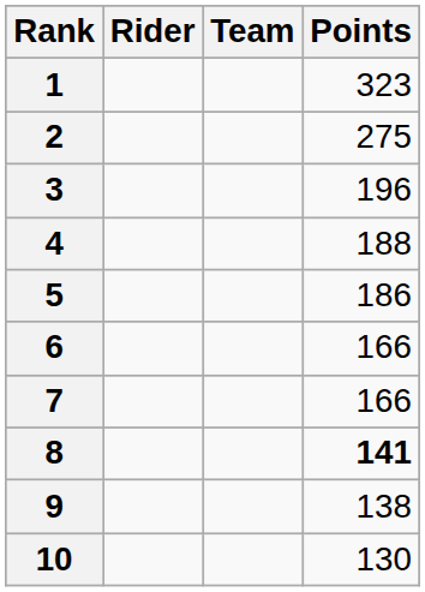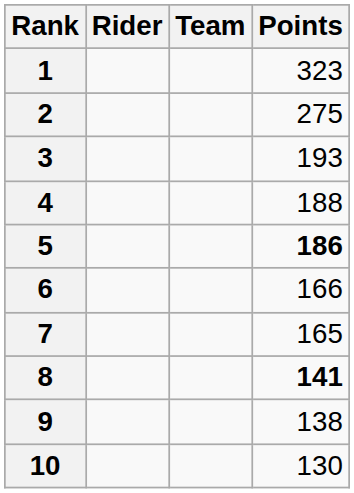 <table class="wikitable">
 <tr>
 <th scope="col">Rank</th>
 <th scope="col">Rider</th>
 <th scope="col">Team</th>
 <th scope="col">Points</th>
 </tr>
 <tr>
 <th scope="row">1</th>
 <td> </td>
 <td></td>
 <td style="text-align:right;">323</td>
 </tr>
 <tr>
 <th scope="row">2</th>
 <td></td>
 <td></td>
 <td style="text-align:right;">275</td>
 </tr>
 <tr>
 <th scope="row">3</th>
 <td></td>
 <td></td>
-<td style="text-align:right;">196</td>
+<td style="text-align:right;">193</td>
 </tr>
 <tr>
 <th scope="row">4</th>
 <td></td>
 <td></td>
 <td style="text-align:right;">188</td>
 </tr>
 <tr>
 <th scope="row">5</th>
 <td></td>
 <td></td>
-<td style="text-align:right;">186</td>
+<td style="text-align:right;"><strong>186</strong></td>
 </tr>
 <tr>
 <th scope="row">6</th>
 <td></td>
 <td></td>
 <td style="text-align:right;">166</td>
 </tr>
 <tr>
 <th scope="row">7</th>
 <td></td>
 <td></td>
-<td style="text-align:right;">166</td>
+<td style="text-align:right;">165</td>
 </tr>
 <tr>
 <th scope="row">8</th>
 <td></td>
 <td></td>
 <td style="text-align:right;"><strong>141</strong></td>
 </tr>
 <tr>
 <th scope="row">9</th>
 <td></td>
 <td></td>
 <td style="text-align:right;">138</td>
 </tr>
 <tr>
 <th scope="row">10</th>
 <td></td>
 <td></td>
 <td style="text-align:right;">130</td>
 </tr>
 </table>
